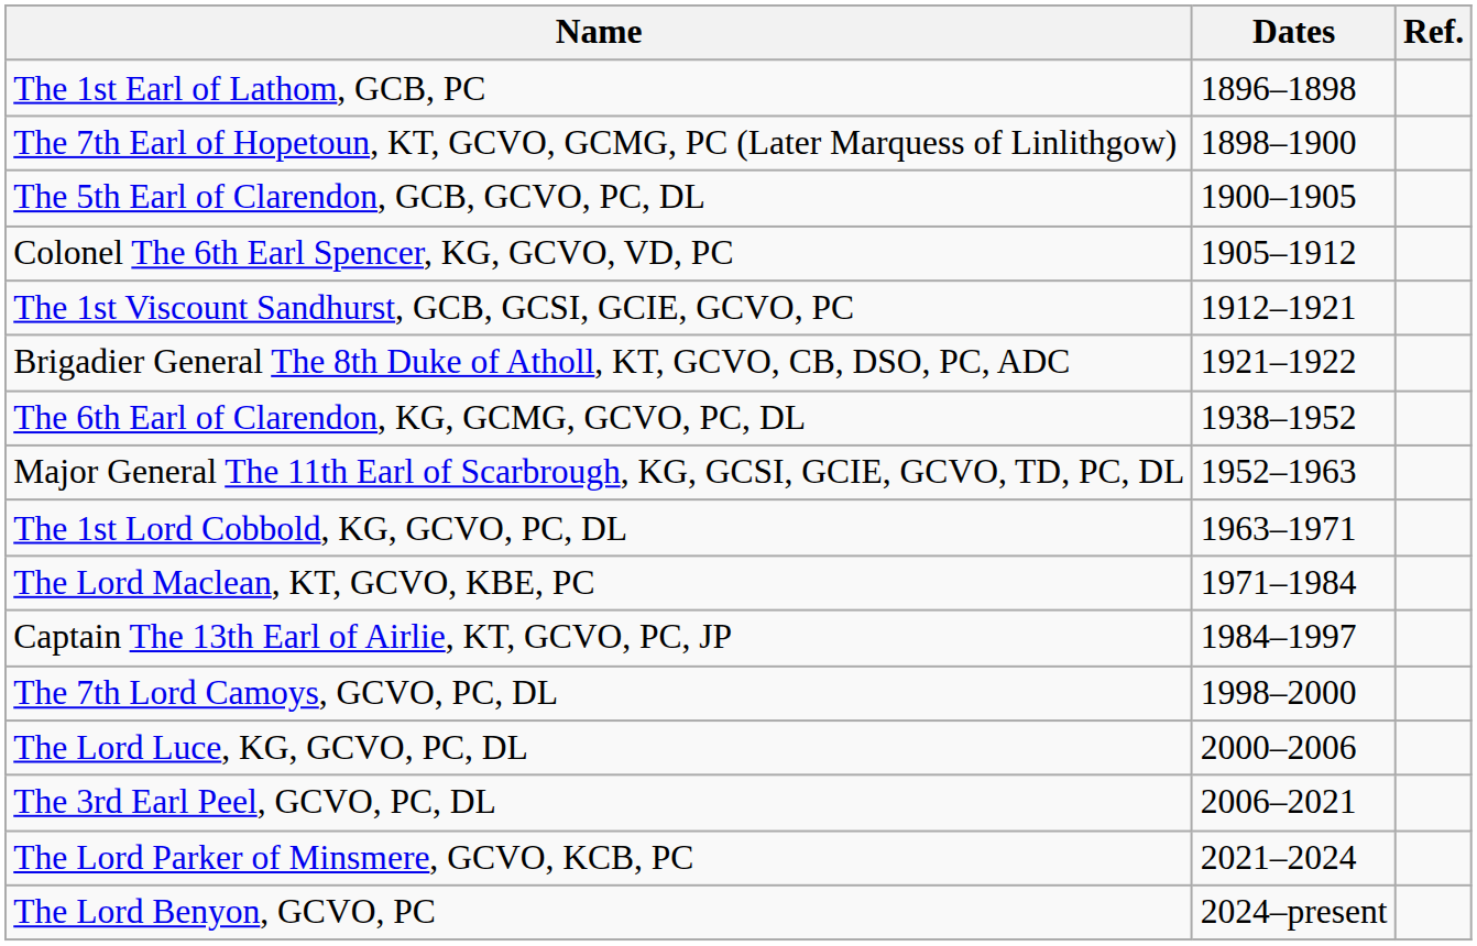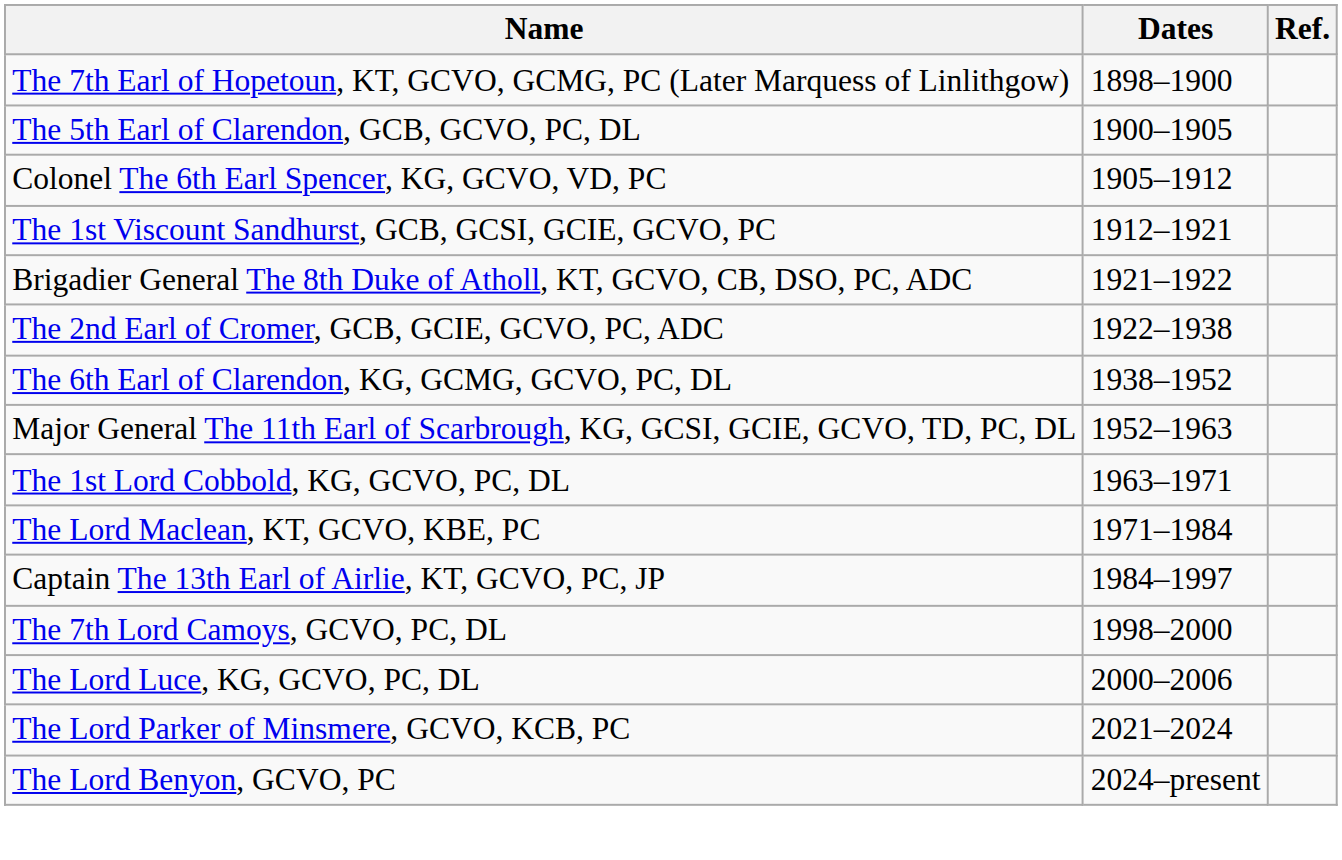 <table class="wikitable">
 <tr>
 <th>Name</th>
 <th>Dates</th>
 <th>Ref.</th>
-</tr>
-<tr>
-<td><a href='#'>The 1st Earl of Lathom</a>, GCB, PC</td>
-<td>1896–1898</td>
-<td></td>
 </tr>
 <tr>
 <td><a href='#'>The 7th Earl of Hopetoun</a>, KT, GCVO, GCMG, PC (Later Marquess of Linlithgow)</td>
 <td>1898–1900</td>
 <td></td>
 </tr>
 <tr>
 <td><a href='#'>The 5th Earl of Clarendon</a>, GCB, GCVO, PC, DL</td>
 <td>1900–1905</td>
 <td></td>
 </tr>
 <tr>
 <td>Colonel <a href='#'>The 6th Earl Spencer</a>, KG, GCVO, VD, PC</td>
 <td>1905–1912</td>
 <td></td>
 </tr>
 <tr>
 <td><a href='#'>The 1st Viscount Sandhurst</a>, GCB, GCSI, GCIE, GCVO, PC</td>
 <td>1912–1921</td>
 <td></td>
 </tr>
 <tr>
 <td>Brigadier General <a href='#'>The 8th Duke of Atholl</a>, KT, GCVO, CB, DSO, PC, ADC</td>
 <td>1921–1922</td>
+<td></td>
+</tr>
+<tr>
+<td><a href='#'>The 2nd Earl of Cromer</a>, GCB, GCIE, GCVO, PC, ADC</td>
+<td>1922–1938</td>
 <td></td>
 </tr>
 <tr>
 <td><a href='#'>The 6th Earl of Clarendon</a>, KG, GCMG, GCVO, PC, DL</td>
 <td>1938–1952</td>
 <td></td>
 </tr>
 <tr>
 <td>Major General <a href='#'>The 11th Earl of Scarbrough</a>, KG, GCSI, GCIE, GCVO, TD, PC, DL</td>
 <td>1952–1963</td>
 <td></td>
 </tr>
 <tr>
 <td><a href='#'>The 1st Lord Cobbold</a>, KG, GCVO, PC, DL</td>
 <td>1963–1971</td>
 <td></td>
 </tr>
 <tr>
 <td><a href='#'>The Lord Maclean</a>, KT, GCVO, KBE, PC</td>
 <td>1971–1984</td>
 <td></td>
 </tr>
 <tr>
 <td>Captain <a href='#'>The 13th Earl of Airlie</a>, KT, GCVO, PC, JP</td>
 <td>1984–1997</td>
 <td></td>
 </tr>
 <tr>
 <td><a href='#'>The 7th Lord Camoys</a>, GCVO, PC, DL</td>
 <td>1998–2000</td>
 <td></td>
 </tr>
 <tr>
 <td><a href='#'>The Lord Luce</a>, KG, GCVO, PC, DL</td>
 <td>2000–2006</td>
 <td></td>
 </tr>
 <tr>
-<td><a href='#'>The 3rd Earl Peel</a>, GCVO, PC, DL</td>
-<td>2006–2021</td>
-<td></td>
-</tr>
-<tr>
 <td><a href='#'>The Lord Parker of Minsmere</a>, GCVO, KCB, PC</td>
 <td>2021–2024</td>
 </tr>
 <tr>
 <td><a href='#'>The Lord Benyon</a>, GCVO, PC</td>
 <td>2024–present</td>
 <td></td>
 </tr>
 </table>
